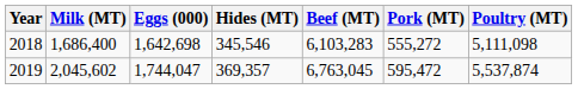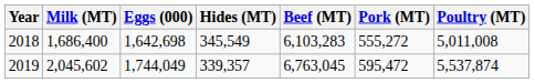 <table class="wikitable">
 <tr>
 <th>Year</th>
 <th><a href='#'>Milk</a> (MT)</th>
 <th><a href='#'>Eggs</a> (000)</th>
 <th>Hides (MT)</th>
 <th><a href='#'>Beef</a> (MT)</th>
 <th><a href='#'>Pork</a> (MT)</th>
 <th><a href='#'>Poultry</a> (MT)</th>
 </tr>
 <tr>
 <td>2018</td>
 <td>1,686,400</td>
 <td>1,642,698</td>
-<td>345,546</td>
+<td>345,549</td>
 <td>6,103,283</td>
 <td>555,272</td>
-<td>5,111,098</td>
+<td>5,011,008</td>
 </tr>
 <tr>
 <td>2019</td>
 <td>2,045,602</td>
-<td>1,744,047</td>
-<td>369,357</td>
+<td>1,744,049</td>
+<td>339,357</td>
 <td>6,763,045</td>
 <td>595,472</td>
 <td>5,537,874</td>
 </tr>
 </table>
